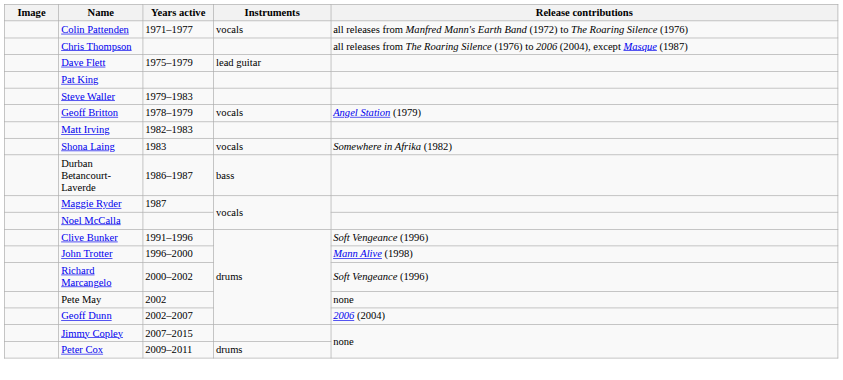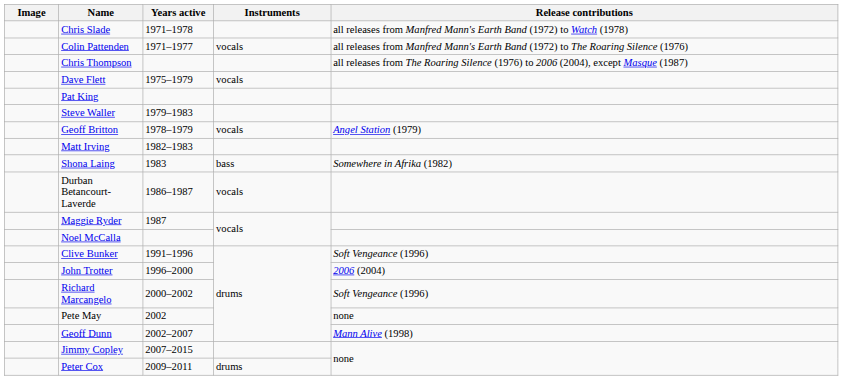 <table class="wikitable" width="100%" border="1">
 <tr>
 <th width="75">Image</th>
 <th width="120">Name</th>
 <th width="100">Years active</th>
 <th width="170">Instruments</th>
 <th>Release contributions</th>
+</tr>
+<tr>
+<td></td>
+<td><a href='#'>Chris Slade</a></td>
+<td>1971–1978</td>
+<td></td>
+<td>all releases from <em>Manfred Mann's Earth Band</em> (1972) to <em><a href='#'>Watch</a></em> (1978)</td>
 </tr>
 <tr>
 <td></td>
 <td><a href='#'>Colin Pattenden</a></td>
 <td>1971–1977</td>
 <td>vocals</td>
 <td>all releases from <em>Manfred Mann's Earth Band</em> (1972) to <em>The Roaring Silence</em> (1976)</td>
 </tr>
 <tr>
 <td></td>
 <td><a href='#'>Chris Thompson</a></td>
 <td></td>
 <td></td>
 <td>all releases from <em>The Roaring Silence</em> (1976) to <em>2006</em> (2004), except <em><a href='#'>Masque</a></em> (1987)</td>
 </tr>
 <tr>
 <td></td>
 <td><a href='#'>Dave Flett</a></td>
 <td>1975–1979</td>
-<td>lead guitar</td>
+<td>vocals</td>
 <td></td>
 </tr>
 <tr>
 <td></td>
 <td><a href='#'>Pat King</a></td>
 <td></td>
 <td></td>
 <td></td>
 </tr>
 <tr>
 <td></td>
 <td><a href='#'>Steve Waller</a></td>
 <td>1979–1983 </td>
 <td></td>
 <td></td>
 </tr>
 <tr>
 <td></td>
 <td><a href='#'>Geoff Britton</a></td>
 <td>1978–1979</td>
 <td>vocals</td>
 <td><em><a href='#'>Angel Station</a></em> (1979)</td>
 </tr>
 <tr>
 <td></td>
 <td><a href='#'>Matt Irving</a></td>
 <td>1982–1983 </td>
 <td></td>
 <td></td>
 </tr>
 <tr>
 <td></td>
 <td><a href='#'>Shona Laing</a></td>
 <td>1983</td>
-<td>vocals</td>
+<td>bass</td>
 <td><em>Somewhere in Afrika</em> (1982)</td>
 </tr>
 <tr>
 <td></td>
 <td>Durban Betancourt-Laverde</td>
 <td>1986–1987</td>
-<td>bass</td>
+<td>vocals</td>
 <td></td>
 </tr>
 <tr>
 <td></td>
 <td><a href='#'>Maggie Ryder</a></td>
 <td>1987</td>
 <td rowspan="2">vocals</td>
 <td></td>
 </tr>
 <tr>
 <td></td>
 <td><a href='#'>Noel McCalla</a></td>
 <td></td>
 <td></td>
 </tr>
 <tr>
 <td></td>
 <td><a href='#'>Clive Bunker</a></td>
 <td>1991–1996</td>
 <td rowspan="5">drums</td>
 <td><em>Soft Vengeance</em> (1996)</td>
 </tr>
 <tr>
 <td></td>
 <td><a href='#'>John Trotter</a></td>
 <td>1996–2000</td>
-<td><em><a href='#'>Mann Alive</a></em> (1998)</td>
+<td><em><a href='#'>2006</a></em> (2004)</td>
 </tr>
 <tr>
 <td></td>
 <td><a href='#'>Richard Marcangelo</a></td>
 <td>2000–2002</td>
 <td><em>Soft Vengeance</em> (1996)</td>
 </tr>
 <tr>
 <td></td>
 <td>Pete May</td>
 <td>2002 </td>
 <td>none</td>
 </tr>
 <tr>
 <td></td>
 <td><a href='#'>Geoff Dunn</a></td>
 <td>2002–2007</td>
-<td><em><a href='#'>2006</a></em> (2004)</td>
+<td><em><a href='#'>Mann Alive</a></em> (1998)</td>
 </tr>
 <tr>
 <td></td>
 <td><a href='#'>Jimmy Copley</a></td>
 <td>2007–2015 </td>
 <td></td>
 <td rowspan="2">none</td>
 </tr>
 <tr>
 <td></td>
 <td><a href='#'>Peter Cox</a></td>
 <td>2009–2011</td>
 <td>drums</td>
 </tr>
 </table>
